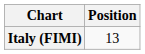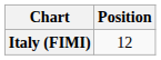 <table class="wikitable plainrowheaders" style="text-align:center;">
 <tr>
 <th>Chart</th>
 <th>Position</th>
 </tr>
 <tr>
 <th scope="row">Italy (FIMI)</th>
-<td>13</td>
+<td>12</td>
 </tr>
 </table>
